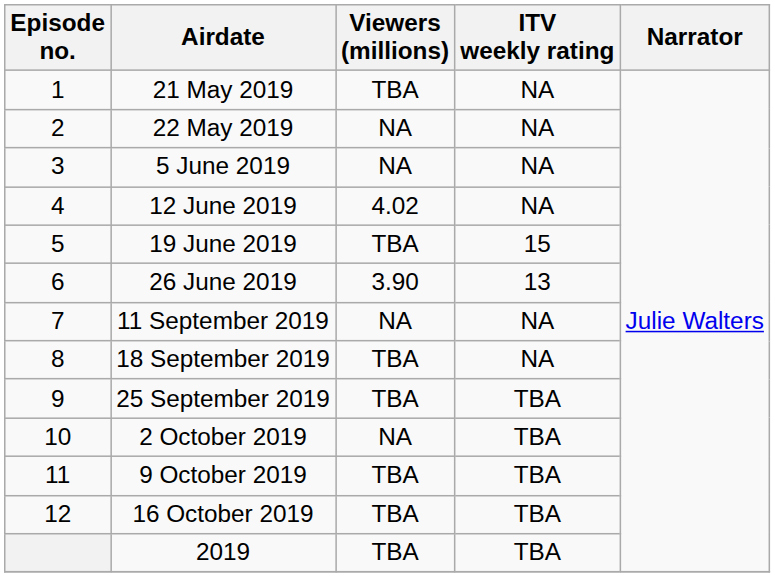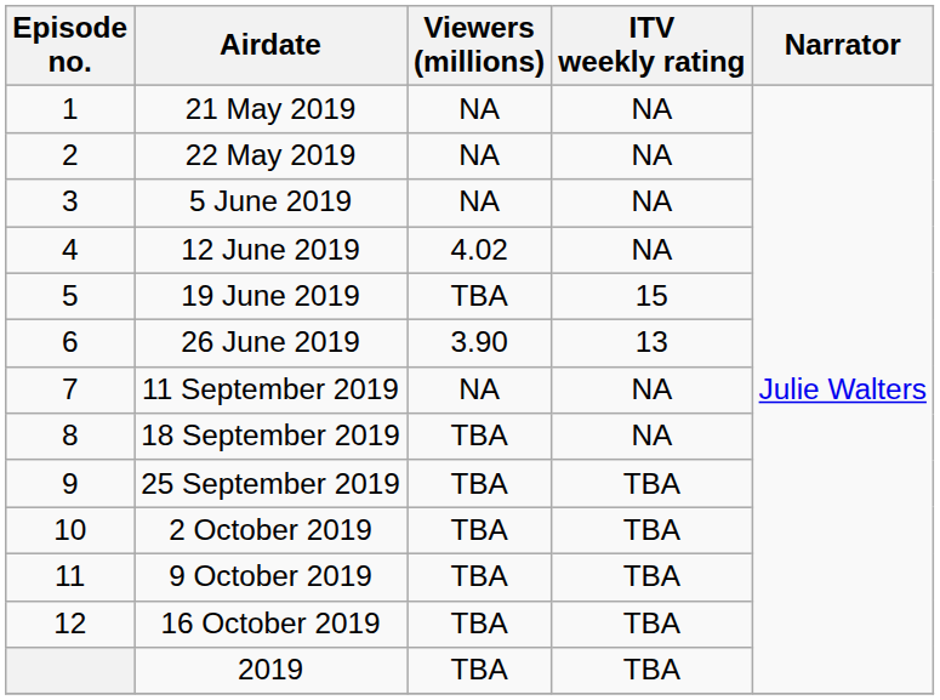 <table class="wikitable" style="text-align:center">
 <tr>
 <th scope="col">Episode<br>no.</th>
 <th scope="col">Airdate</th>
 <th scope="col">Viewers<br>(millions)</th>
 <th scope="col">ITV<br>weekly rating</th>
 <th scope="col">Narrator</th>
 </tr>
 <tr>
 <td>1</td>
 <td>21 May 2019</td>
-<td>TBA</td>
+<td>NA</td>
 <td>NA</td>
 <td rowspan="13"><a href='#'>Julie Walters</a></td>
 </tr>
 <tr>
 <td>2</td>
 <td>22 May 2019</td>
 <td>NA</td>
 <td>NA</td>
 </tr>
 <tr>
 <td>3</td>
 <td>5 June 2019</td>
 <td>NA</td>
 <td>NA</td>
 </tr>
 <tr>
 <td>4</td>
 <td>12 June 2019</td>
 <td>4.02</td>
 <td>NA</td>
 </tr>
 <tr>
 <td>5</td>
 <td>19 June 2019</td>
 <td>TBA</td>
 <td>15</td>
 </tr>
 <tr>
 <td>6</td>
 <td>26 June 2019</td>
 <td>3.90</td>
 <td>13</td>
 </tr>
 <tr>
 <td>7</td>
 <td>11 September 2019</td>
 <td>NA</td>
 <td>NA</td>
 </tr>
 <tr>
 <td>8</td>
 <td>18 September 2019</td>
 <td>TBA</td>
 <td>NA</td>
 </tr>
 <tr>
 <td>9</td>
 <td>25 September 2019</td>
 <td>TBA</td>
 <td>TBA</td>
 </tr>
 <tr>
 <td>10</td>
 <td>2 October 2019</td>
-<td>NA</td>
+<td>TBA</td>
 <td>TBA</td>
 </tr>
 <tr>
 <td>11</td>
 <td>9 October 2019</td>
 <td>TBA</td>
 <td>TBA</td>
 </tr>
 <tr>
 <td>12</td>
 <td>16 October 2019</td>
 <td>TBA</td>
 <td>TBA</td>
 </tr>
 <tr>
 <th></th>
 <td>2019</td>
 <td>TBA</td>
 <td>TBA</td>
 </tr>
 <tr>
 </tr>
 </table>
